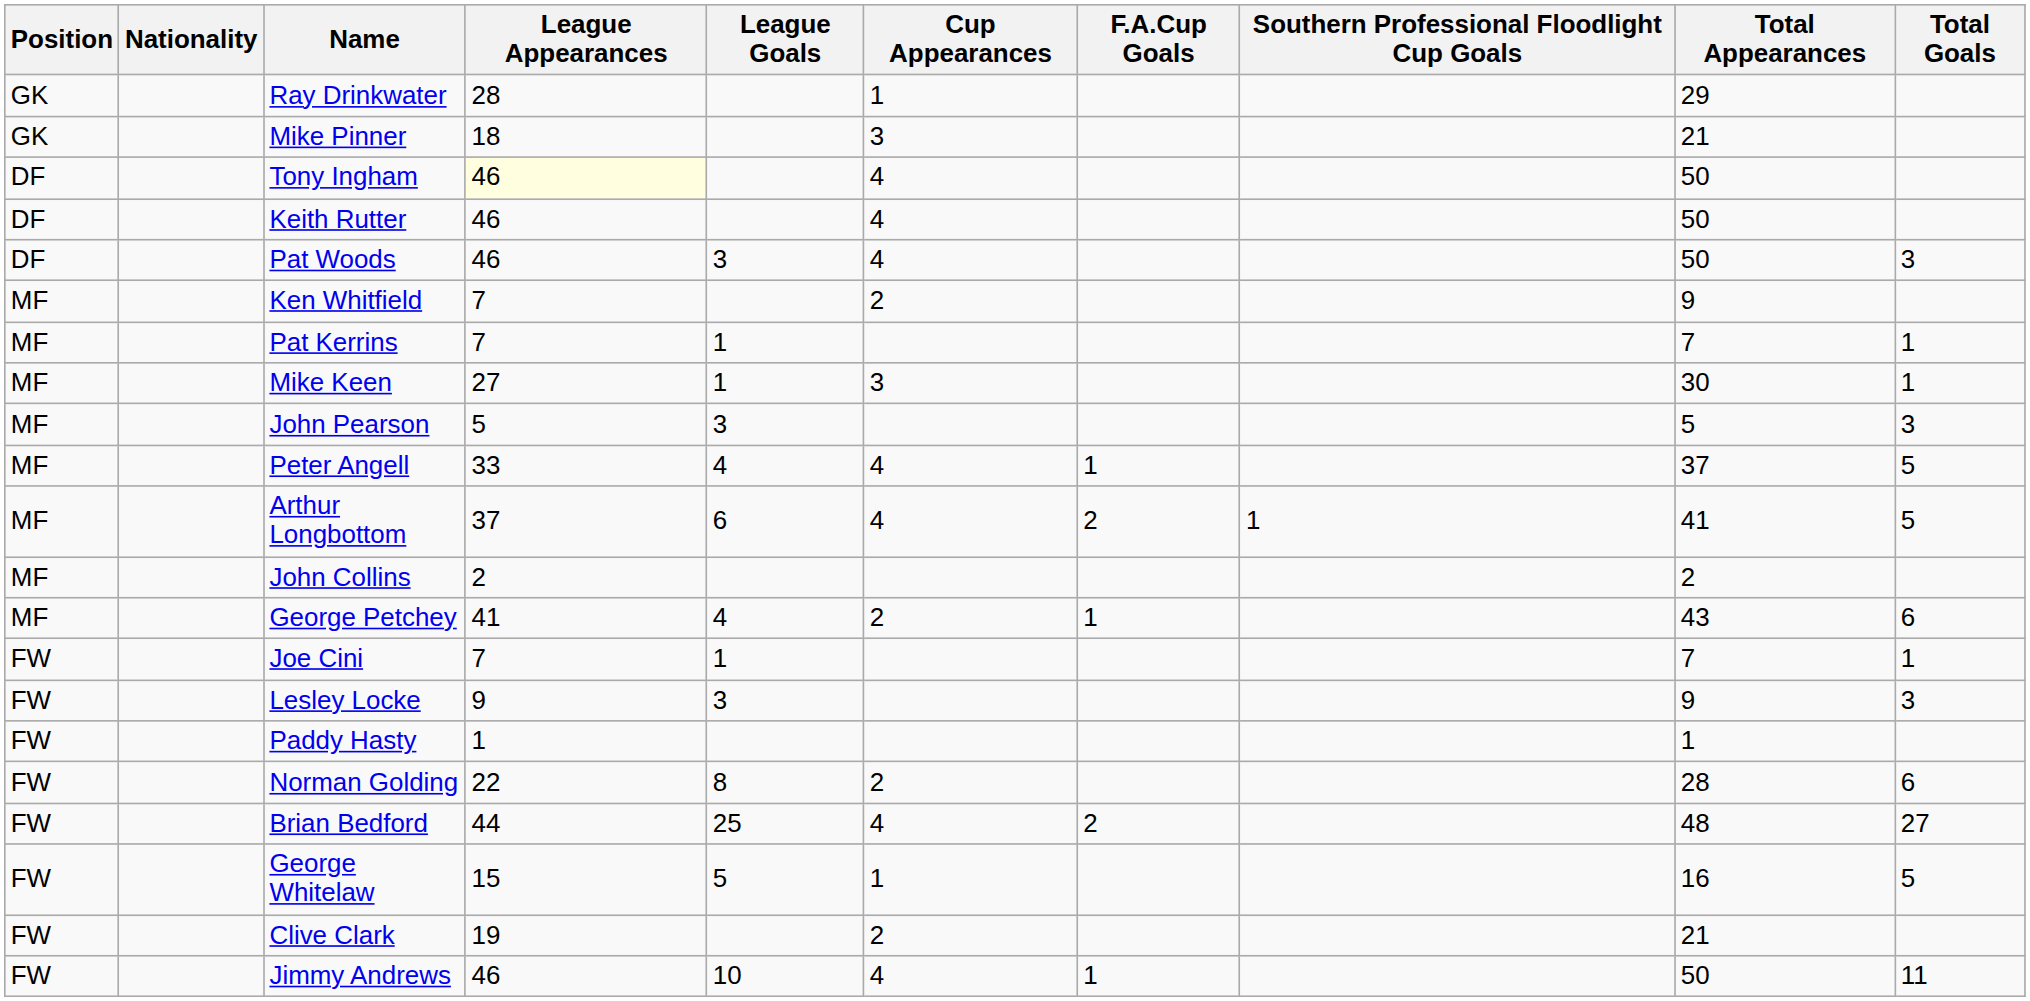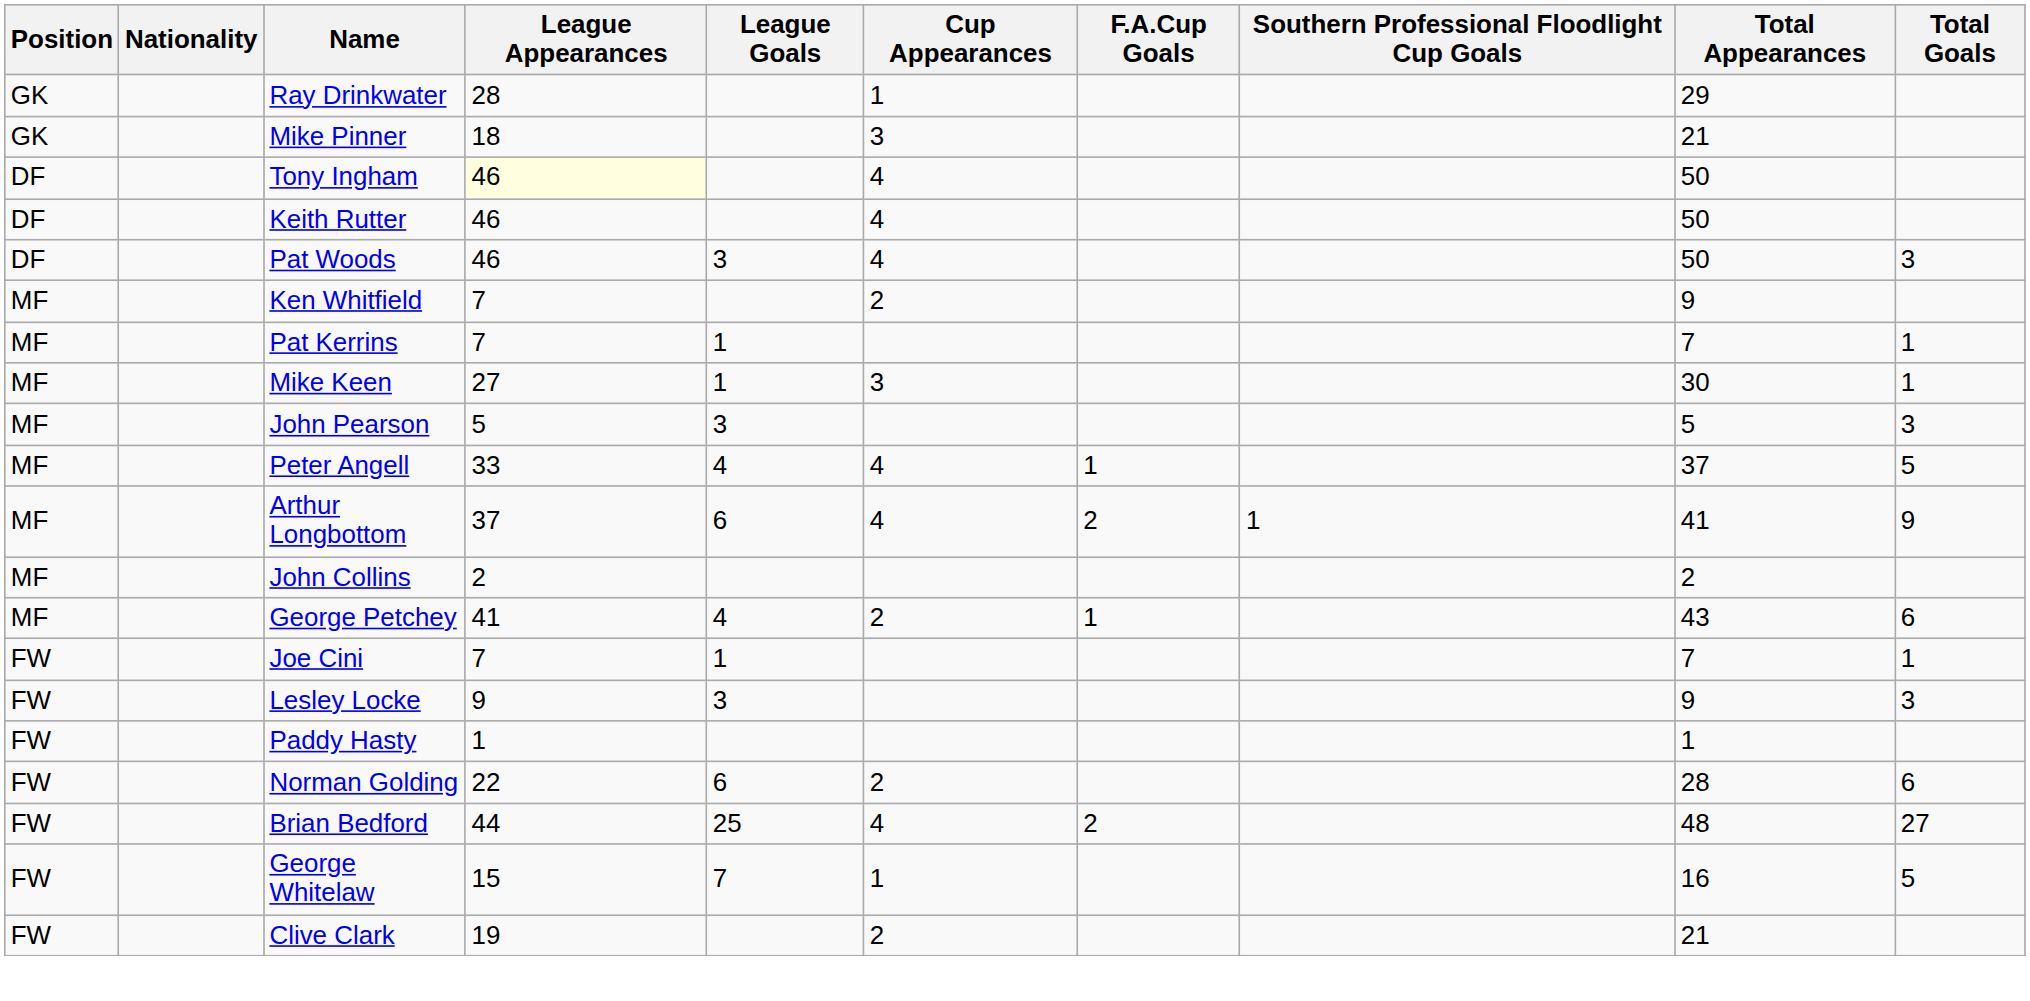 <table class="wikitable">
 <tr>
 <th>Position</th>
 <th>Nationality</th>
 <th><strong>Name</strong></th>
 <th>League Appearances</th>
 <th>League Goals</th>
 <th>Cup Appearances</th>
 <th>F.A.Cup Goals</th>
 <th>Southern Professional Floodlight Cup Goals</th>
 <th>Total Appearances</th>
 <th>Total Goals</th>
 </tr>
 <tr>
 <td>GK</td>
 <td></td>
 <td><a href='#'>Ray Drinkwater</a></td>
 <td>28</td>
 <td></td>
 <td>1</td>
 <td></td>
 <td></td>
 <td>29</td>
 <td></td>
 </tr>
 <tr>
 <td>GK</td>
 <td></td>
 <td><a href='#'>Mike Pinner</a></td>
 <td>18</td>
 <td></td>
 <td>3</td>
 <td></td>
 <td></td>
 <td>21</td>
 <td></td>
 </tr>
 <tr>
 <td>DF</td>
 <td></td>
 <td><a href='#'>Tony Ingham</a></td>
 <td style="background: lightyellow;">46</td>
 <td></td>
 <td>4</td>
 <td></td>
 <td></td>
 <td>50</td>
 <td></td>
 </tr>
 <tr>
 <td>DF</td>
 <td></td>
 <td><a href='#'>Keith Rutter</a></td>
 <td>46</td>
 <td></td>
 <td>4</td>
 <td></td>
 <td></td>
 <td>50</td>
 <td></td>
 </tr>
 <tr>
 <td>DF</td>
 <td></td>
 <td><a href='#'>Pat Woods</a></td>
 <td>46</td>
 <td>3</td>
 <td>4</td>
 <td></td>
 <td></td>
 <td>50</td>
 <td>3</td>
 </tr>
 <tr>
 <td>MF</td>
 <td></td>
 <td><a href='#'>Ken Whitfield</a></td>
 <td>7</td>
 <td></td>
 <td>2</td>
 <td></td>
 <td></td>
 <td>9</td>
 <td></td>
 </tr>
 <tr>
 <td>MF</td>
 <td></td>
 <td><a href='#'>Pat Kerrins</a></td>
 <td>7</td>
 <td>1</td>
 <td></td>
 <td></td>
 <td></td>
 <td>7</td>
 <td>1</td>
 </tr>
 <tr>
 <td>MF</td>
 <td></td>
 <td><a href='#'>Mike Keen</a></td>
 <td>27</td>
 <td>1</td>
 <td>3</td>
 <td></td>
 <td></td>
 <td>30</td>
 <td>1</td>
 </tr>
 <tr>
 <td>MF</td>
 <td></td>
 <td><a href='#'>John Pearson</a></td>
 <td>5</td>
 <td>3</td>
 <td></td>
 <td></td>
 <td></td>
 <td>5</td>
 <td>3</td>
 </tr>
 <tr>
 <td>MF</td>
 <td></td>
 <td><a href='#'>Peter Angell</a></td>
 <td>33</td>
 <td>4</td>
 <td>4</td>
 <td>1</td>
 <td></td>
 <td>37</td>
 <td>5</td>
 </tr>
 <tr>
 <td>MF</td>
 <td></td>
 <td><a href='#'>Arthur Longbottom</a></td>
 <td>37</td>
 <td>6</td>
 <td>4</td>
 <td>2</td>
 <td>1</td>
 <td>41</td>
-<td>5</td>
+<td>9</td>
 </tr>
 <tr>
 <td>MF</td>
 <td></td>
 <td><a href='#'>John Collins</a></td>
 <td>2</td>
 <td></td>
 <td></td>
 <td></td>
 <td></td>
 <td>2</td>
 <td></td>
 </tr>
 <tr>
 <td>MF</td>
 <td></td>
 <td><a href='#'>George Petchey</a></td>
 <td>41</td>
 <td>4</td>
 <td>2</td>
 <td>1</td>
 <td></td>
 <td>43</td>
 <td>6</td>
 </tr>
 <tr>
 <td>FW</td>
 <td></td>
 <td><a href='#'>Joe Cini</a></td>
 <td>7</td>
 <td>1</td>
 <td></td>
 <td></td>
 <td></td>
 <td>7</td>
 <td>1</td>
 </tr>
 <tr>
 <td>FW</td>
 <td></td>
 <td><a href='#'>Lesley Locke</a></td>
 <td>9</td>
 <td>3</td>
 <td></td>
 <td></td>
 <td></td>
 <td>9</td>
 <td>3</td>
 </tr>
 <tr>
 <td>FW</td>
 <td></td>
 <td><a href='#'>Paddy Hasty</a></td>
 <td>1</td>
 <td></td>
 <td></td>
 <td></td>
 <td></td>
 <td>1</td>
 <td></td>
 </tr>
 <tr>
 <td>FW</td>
 <td></td>
 <td><a href='#'>Norman Golding</a></td>
 <td>22</td>
-<td>8</td>
+<td>6</td>
 <td>2</td>
 <td></td>
 <td></td>
 <td>28</td>
 <td>6</td>
 </tr>
 <tr>
 <td>FW</td>
 <td></td>
 <td><a href='#'>Brian Bedford</a></td>
 <td>44</td>
 <td>25</td>
 <td>4</td>
 <td>2</td>
 <td></td>
 <td>48</td>
 <td>27</td>
 </tr>
 <tr>
 <td>FW</td>
 <td></td>
 <td><a href='#'>George Whitelaw</a></td>
 <td>15</td>
-<td>5</td>
+<td>7</td>
 <td>1</td>
 <td></td>
 <td></td>
 <td>16</td>
 <td>5</td>
 </tr>
 <tr>
 <td>FW</td>
 <td></td>
 <td><a href='#'>Clive Clark</a></td>
 <td>19</td>
 <td></td>
 <td>2</td>
 <td></td>
 <td></td>
 <td>21</td>
 <td></td>
 </tr>
-<tr>
-<td>FW</td>
-<td></td>
-<td><a href='#'>Jimmy Andrews</a></td>
-<td>46</td>
-<td>10</td>
-<td>4</td>
-<td>1</td>
-<td></td>
-<td>50</td>
-<td>11</td>
-</tr>
 </table>
